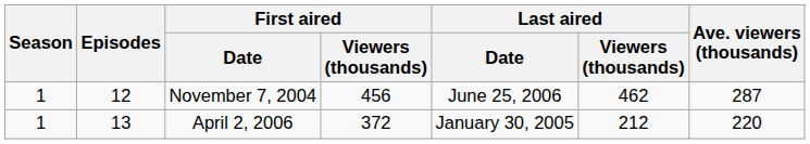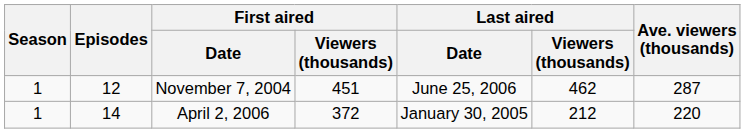 <table class="wikitable" style="text-align:center;">
 <tr>
 <th rowspan="2">Season</th>
 <th rowspan="2">Episodes</th>
 <th colspan="2">First aired</th>
 <th colspan="2">Last aired</th>
 <th rowspan="2">Ave. viewers<br>(thousands)</th>
 </tr>
 <tr>
 <th>Date</th>
 <th>Viewers<br>(thousands)</th>
 <th>Date</th>
 <th>Viewers<br>(thousands)</th>
 </tr>
 <tr>
 <td>1</td>
 <td>12</td>
 <td>November 7, 2004</td>
-<td>456</td>
+<td>451</td>
 <td>June 25, 2006</td>
 <td>462</td>
 <td>287</td>
 </tr>
 <tr>
 <td>1</td>
-<td>13</td>
+<td>14</td>
 <td>April 2, 2006</td>
 <td>372</td>
 <td>January 30, 2005</td>
 <td>212</td>
 <td>220</td>
 </tr>
 </table>
